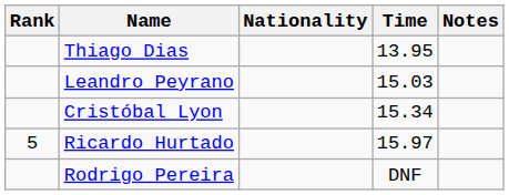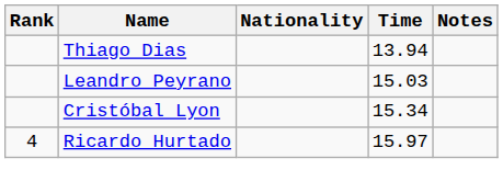 <table class="wikitable sortable" style="text-align:center">
 <tr>
 <th>Rank</th>
 <th>Name</th>
 <th>Nationality</th>
 <th>Time</th>
 <th>Notes</th>
 </tr>
 <tr>
 <td align=center></td>
 <td align=left><a href='#'>Thiago Dias</a></td>
 <td align=left></td>
-<td>13.95</td>
+<td>13.94</td>
 <td></td>
 </tr>
 <tr>
 <td align=center></td>
 <td align=left><a href='#'>Leandro Peyrano</a></td>
 <td align=left></td>
 <td>15.03</td>
 <td></td>
 </tr>
 <tr>
 <td align=center></td>
 <td align=left><a href='#'>Cristóbal Lyon</a></td>
 <td align=left></td>
 <td>15.34</td>
 <td></td>
 </tr>
 <tr>
-<td align=center>5</td>
+<td align=center>4</td>
 <td align=left><a href='#'>Ricardo Hurtado</a></td>
 <td align=left></td>
 <td>15.97</td>
 <td></td>
 </tr>
-<tr>
-<td align=center></td>
-<td align=left><a href='#'>Rodrigo Pereira</a></td>
-<td align=left></td>
-<td>DNF</td>
-<td></td>
-</tr>
 </table>
